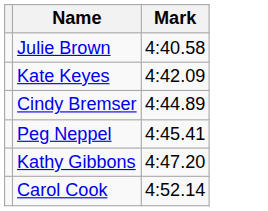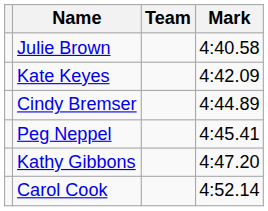 <table class=wikitable>
 <tr>
 <th></th>
 <th>Name</th>
+<th>Team</th>
 <th>Mark</th>
 </tr>
 <tr>
 <td></td>
 <td><a href='#'>Julie Brown</a></td>
+<td></td>
 <td>4:40.58</td>
 </tr>
 <tr>
 <td></td>
 <td><a href='#'>Kate Keyes</a></td>
+<td></td>
 <td>4:42.09</td>
 </tr>
 <tr>
 <td></td>
 <td><a href='#'>Cindy Bremser</a></td>
+<td></td>
 <td>4:44.89</td>
 </tr>
 <tr>
 <td></td>
 <td><a href='#'>Peg Neppel</a></td>
+<td></td>
 <td>4:45.41</td>
 </tr>
 <tr>
 <td></td>
 <td><a href='#'>Kathy Gibbons</a></td>
+<td></td>
 <td>4:47.20</td>
 </tr>
 <tr>
 <td></td>
 <td><a href='#'>Carol Cook</a></td>
+<td></td>
 <td>4:52.14</td>
 </tr>
 </table>
